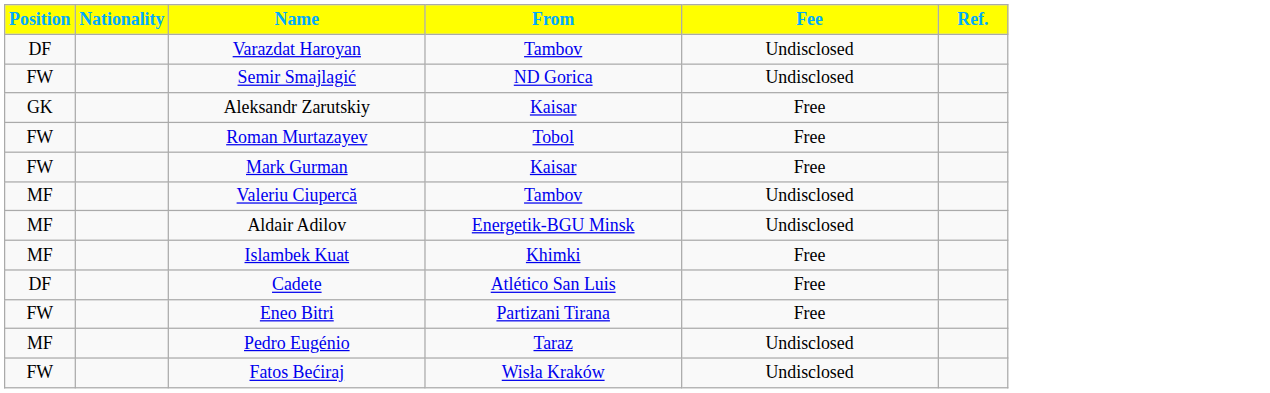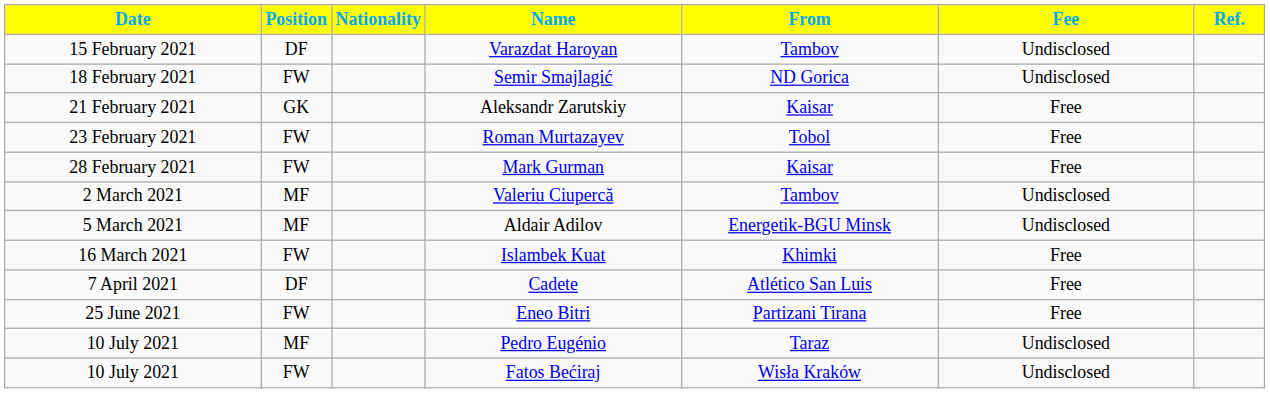 <table class="wikitable"  style="text-align:center; font-size:90%; ">
 <tr>
+<th style="background:#ffff00; color:#00AAFF; width:200px;">Date</th>
 <th style="background:#ffff00; color:#00AAFF; width:50px;">Position</th>
 <th style="background:#ffff00; color:#00AAFF; width:50px;">Nationality</th>
 <th style="background:#ffff00; color:#00AAFF; width:200px;">Name</th>
 <th style="background:#ffff00; color:#00AAFF; width:200px;">From</th>
 <th style="background:#ffff00; color:#00AAFF; width:200px;">Fee</th>
 <th style="background:#ffff00; color:#00AAFF; width:50px;">Ref.</th>
 </tr>
 <tr>
+<td>15 February 2021</td>
 <td>DF</td>
 <td></td>
 <td><a href='#'>Varazdat Haroyan</a></td>
 <td><a href='#'>Tambov</a></td>
 <td>Undisclosed</td>
 <td></td>
 </tr>
 <tr>
+<td>18 February 2021</td>
 <td>FW</td>
 <td></td>
 <td><a href='#'>Semir Smajlagić</a></td>
 <td><a href='#'>ND Gorica</a></td>
 <td>Undisclosed</td>
 <td></td>
 </tr>
 <tr>
+<td>21 February 2021</td>
 <td>GK</td>
 <td></td>
 <td>Aleksandr Zarutskiy</td>
 <td><a href='#'>Kaisar</a></td>
 <td>Free</td>
 <td></td>
 </tr>
 <tr>
+<td>23 February 2021</td>
 <td>FW</td>
 <td></td>
 <td><a href='#'>Roman Murtazayev</a></td>
 <td><a href='#'>Tobol</a></td>
 <td>Free</td>
 <td></td>
 </tr>
 <tr>
+<td>28 February 2021</td>
 <td>FW</td>
 <td></td>
 <td><a href='#'>Mark Gurman</a></td>
 <td><a href='#'>Kaisar</a></td>
 <td>Free</td>
 <td></td>
 </tr>
 <tr>
+<td>2 March 2021</td>
 <td>MF</td>
 <td></td>
 <td><a href='#'>Valeriu Ciupercă</a></td>
 <td><a href='#'>Tambov</a></td>
 <td>Undisclosed</td>
 <td></td>
 </tr>
 <tr>
+<td>5 March 2021</td>
 <td>MF</td>
 <td></td>
 <td>Aldair Adilov</td>
 <td><a href='#'>Energetik-BGU Minsk</a></td>
 <td>Undisclosed</td>
 <td></td>
 </tr>
 <tr>
-<td>MF</td>
+<td>16 March 2021</td>
+<td>FW</td>
 <td></td>
 <td><a href='#'>Islambek Kuat</a></td>
 <td><a href='#'>Khimki</a></td>
 <td>Free</td>
 <td></td>
 </tr>
 <tr>
+<td>7 April 2021</td>
 <td>DF</td>
 <td></td>
 <td><a href='#'>Cadete</a></td>
 <td><a href='#'>Atlético San Luis</a></td>
 <td>Free</td>
 <td></td>
 </tr>
 <tr>
+<td>25 June 2021</td>
 <td>FW</td>
 <td></td>
 <td><a href='#'>Eneo Bitri</a></td>
 <td><a href='#'>Partizani Tirana</a></td>
 <td>Free</td>
 <td></td>
 </tr>
 <tr>
+<td>10 July 2021</td>
 <td>MF</td>
 <td></td>
 <td><a href='#'>Pedro Eugénio</a></td>
 <td><a href='#'>Taraz</a></td>
 <td>Undisclosed</td>
 <td></td>
 </tr>
 <tr>
+<td>10 July 2021</td>
 <td>FW</td>
 <td></td>
 <td><a href='#'>Fatos Bećiraj</a></td>
 <td><a href='#'>Wisła Kraków</a></td>
 <td>Undisclosed</td>
 <td></td>
 </tr>
 </table>
